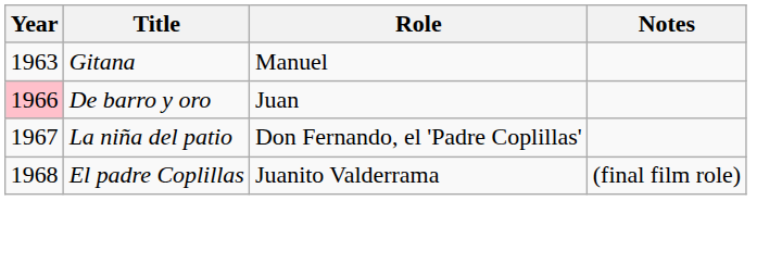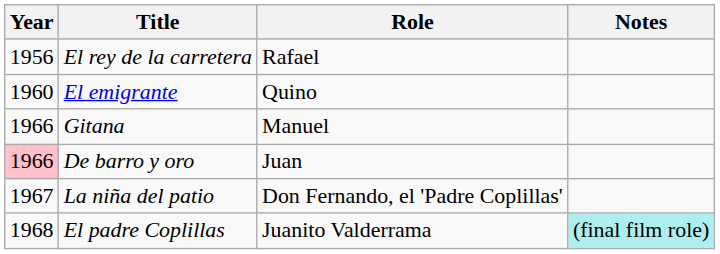 <table class="wikitable">
 <tr>
 <th>Year</th>
 <th>Title</th>
 <th>Role</th>
 <th>Notes</th>
 </tr>
 <tr>
-<td>1963</td>
+<td>1956</td>
+<td><em>El rey de la carretera</em></td>
+<td>Rafael</td>
+<td></td>
+</tr>
+<tr>
+<td>1960</td>
+<td><em><a href='#'>El emigrante</a></em></td>
+<td>Quino</td>
+<td></td>
+</tr>
+<tr>
+<td>1966</td>
 <td><em>Gitana</em></td>
 <td>Manuel</td>
 <td></td>
 </tr>
 <tr>
 <td style="background: pink;">1966</td>
 <td><em>De barro y oro</em></td>
 <td>Juan</td>
 <td></td>
 </tr>
 <tr>
 <td>1967</td>
 <td><em>La niña del patio</em></td>
 <td>Don Fernando, el 'Padre Coplillas'</td>
 <td></td>
 </tr>
 <tr>
 <td>1968</td>
 <td><em>El padre Coplillas</em></td>
 <td>Juanito Valderrama</td>
-<td>(final film role)</td>
+<td style="background: paleturquoise;">(final film role)</td>
 </tr>
 </table>
